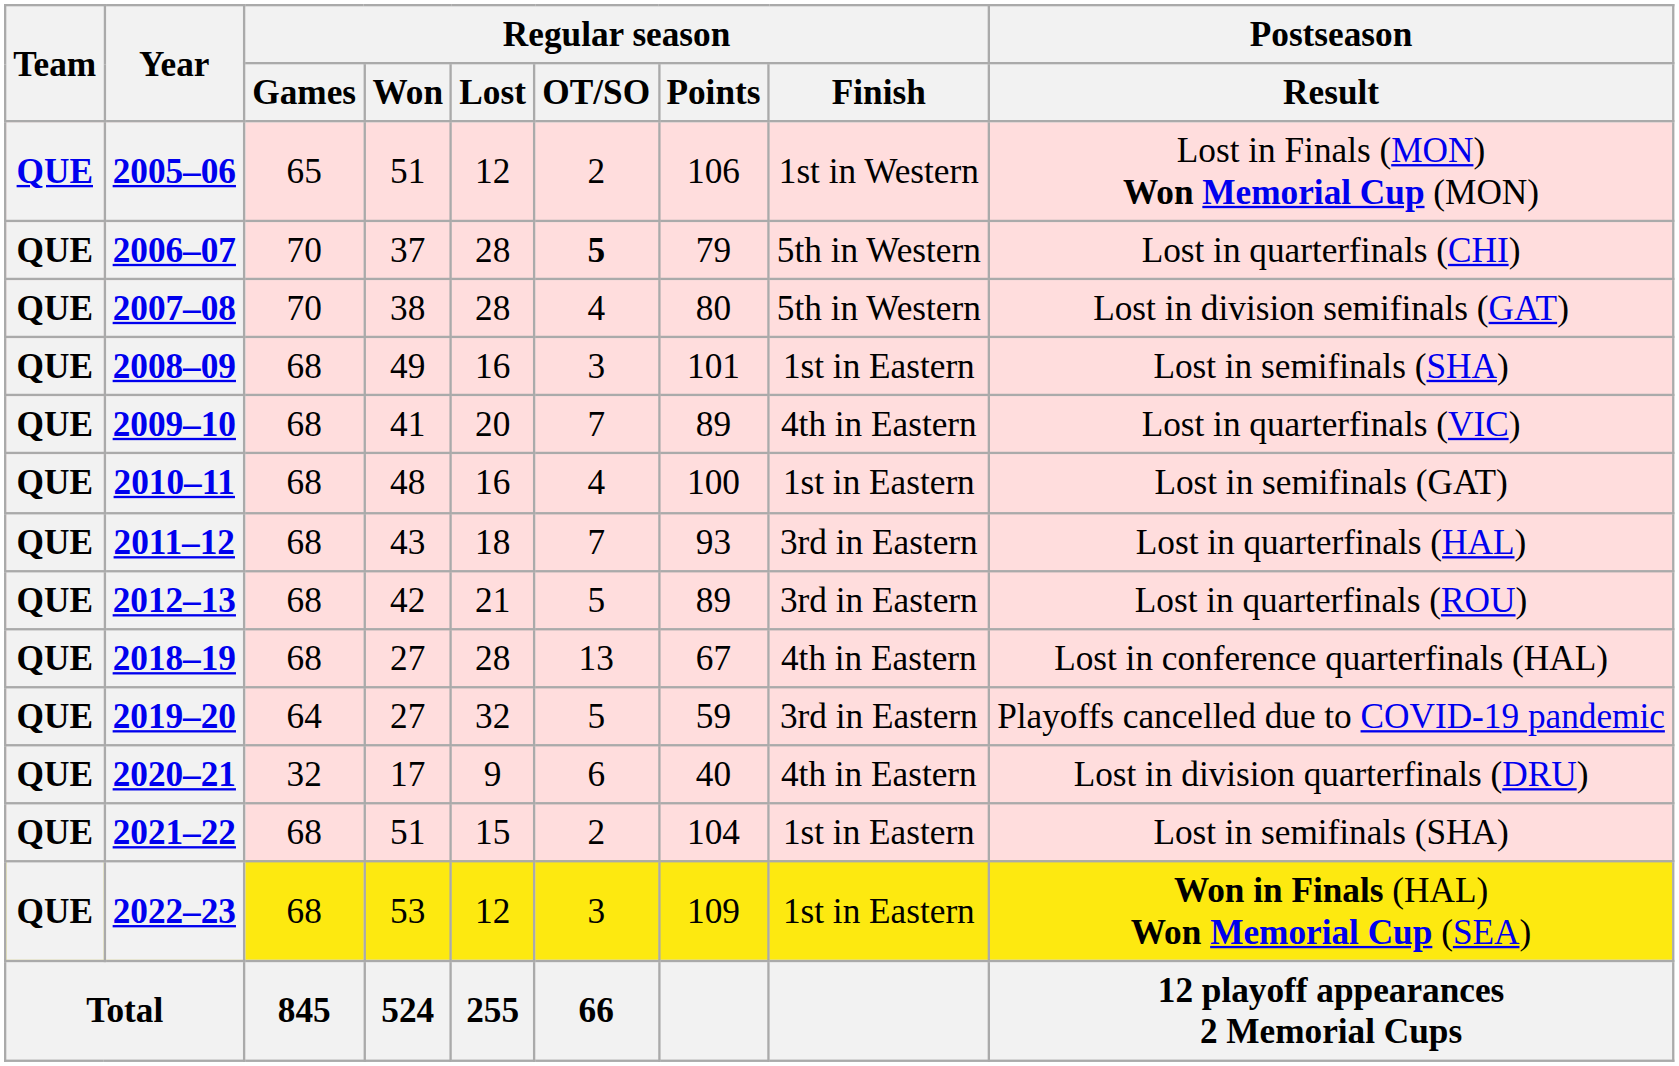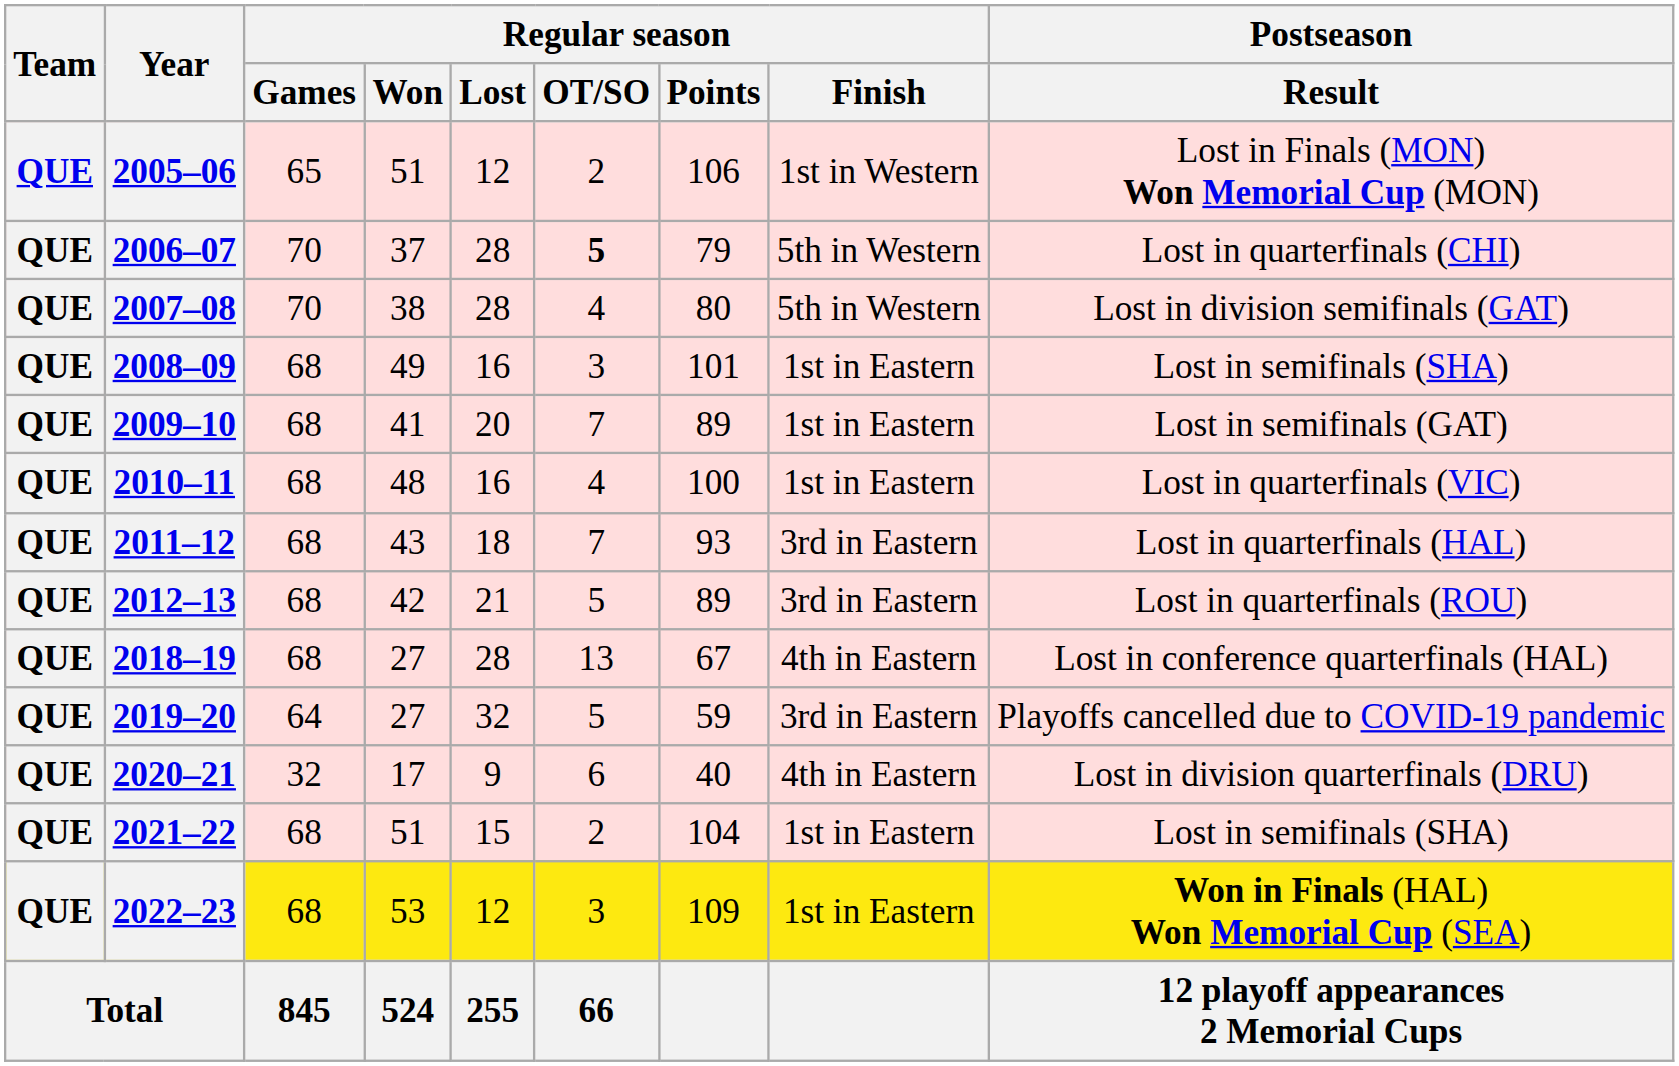 <table class="wikitable" style="font-size:95%; text-align:center;">
 <tr>
 <th rowspan="2">Team</th>
 <th rowspan="2">Year</th>
 <th colspan="6">Regular season</th>
 <th colspan="2">Postseason</th>
 </tr>
 <tr>
 <th>Games</th>
 <th>Won</th>
 <th>Lost</th>
 <th>OT/SO</th>
 <th>Points</th>
 <th>Finish</th>
 <th>Result</th>
 </tr>
 <tr style="background:#fdd;">
 <th><a href='#'>QUE</a></th>
 <th><a href='#'>2005–06</a></th>
 <td>65</td>
 <td>51</td>
 <td>12</td>
 <td>2</td>
 <td>106</td>
 <td>1st in Western</td>
 <td>Lost in Finals (<a href='#'>MON</a>)<br><strong>Won <a href='#'>Memorial Cup</a></strong> (MON)</td>
 </tr>
 <tr style="background:#fdd;">
 <th>QUE</th>
 <th><a href='#'>2006–07</a></th>
 <td>70</td>
 <td>37</td>
 <td>28</td>
 <td><strong>5</strong></td>
 <td>79</td>
 <td>5th in Western</td>
 <td>Lost in quarterfinals (<a href='#'>CHI</a>)</td>
 </tr>
 <tr style="background:#fdd;">
 <th>QUE</th>
 <th><a href='#'>2007–08</a></th>
 <td>70</td>
 <td>38</td>
 <td>28</td>
 <td>4</td>
 <td>80</td>
 <td>5th in Western</td>
 <td>Lost in division semifinals (<a href='#'>GAT</a>)</td>
 </tr>
 <tr style="background:#fdd;">
 <th>QUE</th>
 <th><a href='#'>2008–09</a></th>
 <td>68</td>
 <td>49</td>
 <td>16</td>
 <td>3</td>
 <td>101</td>
 <td>1st in Eastern</td>
 <td>Lost in semifinals (<a href='#'>SHA</a>)</td>
 </tr>
 <tr style="background:#fdd;">
 <th>QUE</th>
 <th><a href='#'>2009–10</a></th>
 <td>68</td>
 <td>41</td>
 <td>20</td>
 <td>7</td>
 <td>89</td>
-<td>4th in Eastern</td>
-<td>Lost in quarterfinals (<a href='#'>VIC</a>)</td>
+<td>1st in Eastern</td>
+<td>Lost in semifinals (GAT)</td>
 </tr>
 <tr style="background:#fdd;">
 <th>QUE</th>
 <th><a href='#'>2010–11</a></th>
 <td>68</td>
 <td>48</td>
 <td>16</td>
 <td>4</td>
 <td>100</td>
 <td>1st in Eastern</td>
-<td>Lost in semifinals (GAT)</td>
+<td>Lost in quarterfinals (<a href='#'>VIC</a>)</td>
 </tr>
 <tr style="background:#fdd;">
 <th>QUE</th>
 <th><a href='#'>2011–12</a></th>
 <td>68</td>
 <td>43</td>
 <td>18</td>
 <td>7</td>
 <td>93</td>
 <td>3rd in Eastern</td>
 <td>Lost in quarterfinals (<a href='#'>HAL</a>)</td>
 </tr>
 <tr style="background:#fdd;">
 <th>QUE</th>
 <th><a href='#'>2012–13</a></th>
 <td>68</td>
 <td>42</td>
 <td>21</td>
 <td>5</td>
 <td>89</td>
 <td>3rd in Eastern</td>
 <td>Lost in quarterfinals (<a href='#'>ROU</a>)</td>
 </tr>
 <tr style="background:#fdd;">
 <th>QUE</th>
 <th><a href='#'>2018–19</a></th>
 <td>68</td>
 <td>27</td>
 <td>28</td>
 <td>13</td>
 <td>67</td>
 <td>4th in Eastern</td>
 <td>Lost in conference quarterfinals (HAL)</td>
 </tr>
 <tr style="background:#fdd;">
 <th>QUE</th>
 <th><a href='#'>2019–20</a></th>
 <td>64</td>
 <td>27</td>
 <td>32</td>
 <td>5</td>
 <td>59</td>
 <td>3rd in Eastern</td>
 <td>Playoffs cancelled due to <a href='#'>COVID-19 pandemic</a></td>
 </tr>
 <tr style="background:#fdd;">
 <th>QUE</th>
 <th><a href='#'>2020–21</a></th>
 <td>32</td>
 <td>17</td>
 <td>9</td>
 <td>6</td>
 <td>40</td>
 <td>4th in Eastern</td>
 <td>Lost in division quarterfinals (<a href='#'>DRU</a>)</td>
 </tr>
 <tr style="background:#fdd;">
 <th>QUE</th>
 <th><a href='#'>2021–22</a></th>
 <td>68</td>
 <td>51</td>
 <td>15</td>
 <td>2</td>
 <td>104</td>
 <td>1st in Eastern</td>
 <td>Lost in semifinals (SHA)</td>
 </tr>
 <tr style="background:#FDE910;">
 <th>QUE</th>
 <th><a href='#'>2022–23</a></th>
 <td>68</td>
 <td>53</td>
 <td>12</td>
 <td>3</td>
 <td>109</td>
 <td>1st in Eastern</td>
 <td><strong>Won in Finals</strong> (HAL)<br><strong>Won <a href='#'>Memorial Cup</a></strong> (<a href='#'>SEA</a>)</td>
 </tr>
 <tr>
 <th colspan="2">Total</th>
 <th>845</th>
 <th>524</th>
 <th>255</th>
 <th>66</th>
 <th> </th>
 <th> </th>
 <th>12 playoff appearances<br>2 Memorial Cups</th>
 </tr>
 </table>
